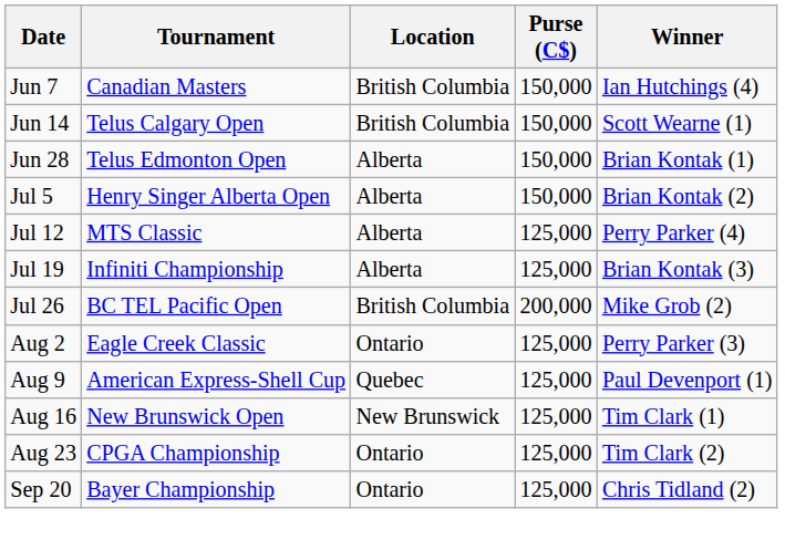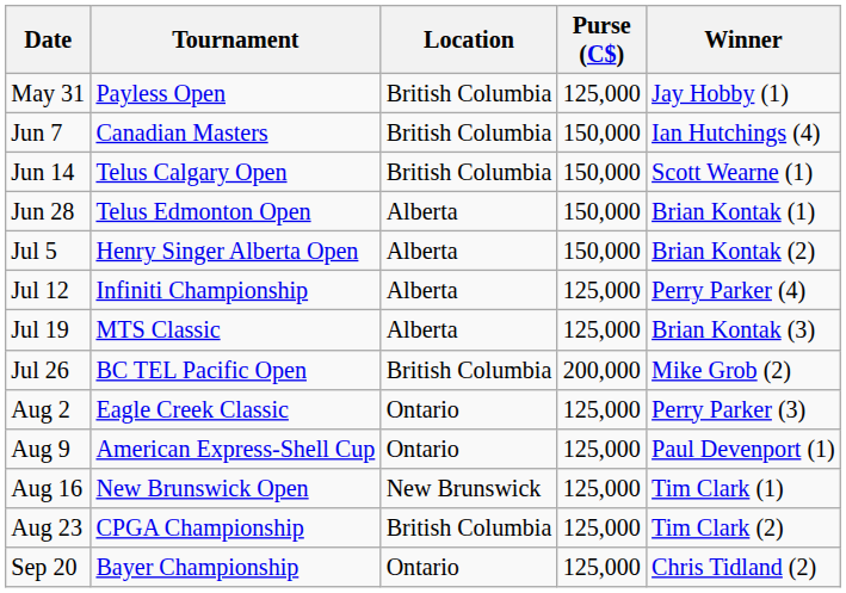 <table class="wikitable" style="font-size:95%">
 <tr>
 <th>Date</th>
 <th>Tournament</th>
 <th>Location</th>
 <th>Purse<br>(<a href='#'>C$</a>)</th>
 <th>Winner</th>
+</tr>
+<tr>
+<td>May 31</td>
+<td><a href='#'>Payless Open</a></td>
+<td>British Columbia</td>
+<td align=right>125,000</td>
+<td> <a href='#'>Jay Hobby</a> (1)</td>
 </tr>
 <tr>
 <td>Jun 7</td>
 <td><a href='#'>Canadian Masters</a></td>
 <td>British Columbia</td>
 <td align=right>150,000</td>
 <td> <a href='#'>Ian Hutchings</a> (4)</td>
 </tr>
 <tr>
 <td>Jun 14</td>
 <td><a href='#'>Telus Calgary Open</a></td>
 <td>British Columbia</td>
 <td align=right>150,000</td>
 <td> <a href='#'>Scott Wearne</a> (1)</td>
 </tr>
 <tr>
 <td>Jun 28</td>
 <td><a href='#'>Telus Edmonton Open</a></td>
 <td>Alberta</td>
 <td align=right>150,000</td>
 <td> <a href='#'>Brian Kontak</a> (1)</td>
 </tr>
 <tr>
 <td>Jul 5</td>
 <td><a href='#'>Henry Singer Alberta Open</a></td>
 <td>Alberta</td>
 <td align=right>150,000</td>
 <td> <a href='#'>Brian Kontak</a> (2)</td>
 </tr>
 <tr>
 <td>Jul 12</td>
-<td><a href='#'>MTS Classic</a></td>
+<td><a href='#'>Infiniti Championship</a></td>
 <td>Alberta</td>
 <td align=right>125,000</td>
 <td> <a href='#'>Perry Parker</a> (4)</td>
 </tr>
 <tr>
 <td>Jul 19</td>
-<td><a href='#'>Infiniti Championship</a></td>
+<td><a href='#'>MTS Classic</a></td>
 <td>Alberta</td>
 <td align=right>125,000</td>
 <td> <a href='#'>Brian Kontak</a> (3)</td>
 </tr>
 <tr>
 <td>Jul 26</td>
 <td><a href='#'>BC TEL Pacific Open</a></td>
 <td>British Columbia</td>
 <td align=right>200,000</td>
 <td> <a href='#'>Mike Grob</a> (2)</td>
 </tr>
 <tr>
 <td>Aug 2</td>
 <td><a href='#'>Eagle Creek Classic</a></td>
 <td>Ontario</td>
 <td align=right>125,000</td>
 <td> <a href='#'>Perry Parker</a> (3)</td>
 </tr>
 <tr>
 <td>Aug 9</td>
 <td><a href='#'>American Express-Shell Cup</a></td>
-<td>Quebec</td>
+<td>Ontario</td>
 <td align=right>125,000</td>
 <td> <a href='#'>Paul Devenport</a> (1)</td>
 </tr>
 <tr>
 <td>Aug 16</td>
 <td><a href='#'>New Brunswick Open</a></td>
 <td>New Brunswick</td>
 <td align=right>125,000</td>
 <td> <a href='#'>Tim Clark</a> (1)</td>
 </tr>
 <tr>
 <td>Aug 23</td>
 <td><a href='#'>CPGA Championship</a></td>
-<td>Ontario</td>
+<td>British Columbia</td>
 <td align=right>125,000</td>
 <td> <a href='#'>Tim Clark</a> (2)</td>
 </tr>
 <tr>
 <td>Sep 20</td>
 <td><a href='#'>Bayer Championship</a></td>
 <td>Ontario</td>
 <td align=right>125,000</td>
 <td> <a href='#'>Chris Tidland</a> (2)</td>
 </tr>
 </table>
